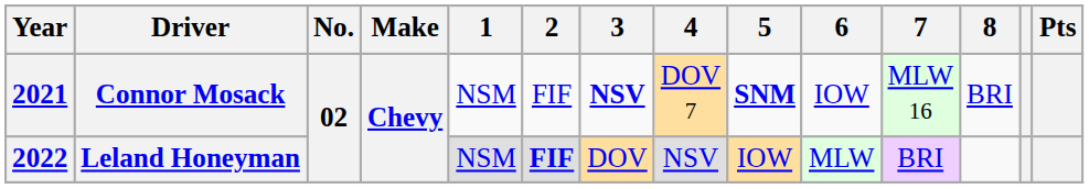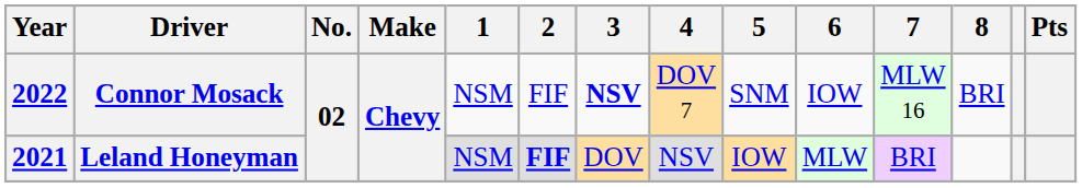 <table class="wikitable" style="text-align:center; font-size:75%">
 <tr>
 <th>Year</th>
 <th>Driver</th>
 <th>No.</th>
 <th>Make</th>
 <th>1</th>
 <th>2</th>
 <th>3</th>
 <th>4</th>
 <th>5</th>
 <th>6</th>
 <th>7</th>
 <th>8</th>
 <th></th>
 <th>Pts</th>
 </tr>
 <tr>
-<th><a href='#'>2021</a></th>
+<th><a href='#'>2022</a></th>
 <th><a href='#'>Connor Mosack</a></th>
 <th rowspan=2>02</th>
 <th rowspan=2><a href='#'>Chevy</a></th>
 <td><a href='#'>NSM</a></td>
 <td><a href='#'>FIF</a></td>
 <td><strong><a href='#'>NSV</a></strong></td>
 <td style="background:#FFDF9F;"><a href='#'>DOV</a><br><small>7</small></td>
-<td><strong><a href='#'>SNM</a></strong></td>
+<td><a href='#'>SNM</a></td>
 <td><a href='#'>IOW</a></td>
 <td style="background:#DFFFDF;"><a href='#'>MLW</a><br><small>16</small></td>
 <td><a href='#'>BRI</a></td>
 <th></th>
 <th></th>
 </tr>
 <tr>
-<th><a href='#'>2022</a></th>
+<th><a href='#'>2021</a></th>
 <th><a href='#'>Leland Honeyman</a></th>
 <td style="background:#DFDFDF;"><a href='#'>NSM</a><br></td>
 <td style="background:#DFDFDF;"><strong><a href='#'>FIF</a></strong><br></td>
 <td style="background:#FFDF9F;"><a href='#'>DOV</a><br></td>
 <td style="background:#DFDFDF;"><a href='#'>NSV</a><br></td>
 <td style="background:#FFDF9F;"><a href='#'>IOW</a><br></td>
 <td style="background:#DFFFDF;"><a href='#'>MLW</a><br></td>
 <td style="background:#EFCFFF;"><a href='#'>BRI</a><br></td>
 <td></td>
 <th></th>
 <th></th>
 </tr>
 <tr>
 </tr>
 </table>
